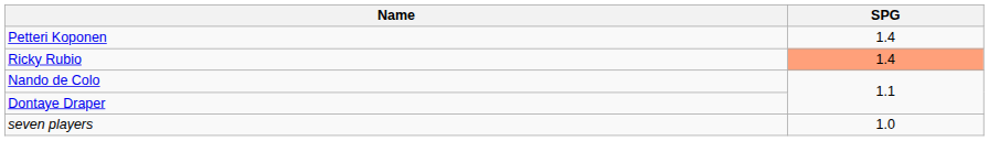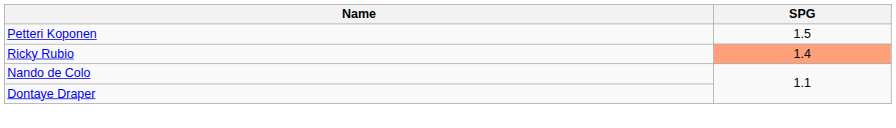 <table class="wikitable" style="width:90%;">
 <tr>
 <th style="width:80%;">Name</th>
 <th style="width:20%;">SPG</th>
 </tr>
 <tr>
 <td> <a href='#'>Petteri Koponen</a></td>
-<td align=center>1.4</td>
+<td align=center>1.5</td>
 </tr>
 <tr>
 <td> <a href='#'>Ricky Rubio</a></td>
 <td align=center style="background: lightsalmon;">1.4</td>
 </tr>
 <tr>
 <td> <a href='#'>Nando de Colo</a></td>
 <td style="text-align:center;" rowspan="2">1.1</td>
 </tr>
 <tr>
 <td> <a href='#'>Dontaye Draper</a></td>
 </tr>
-<tr>
-<td><em>seven players</em></td>
-<td align=center>1.0</td>
-</tr>
 </table>
